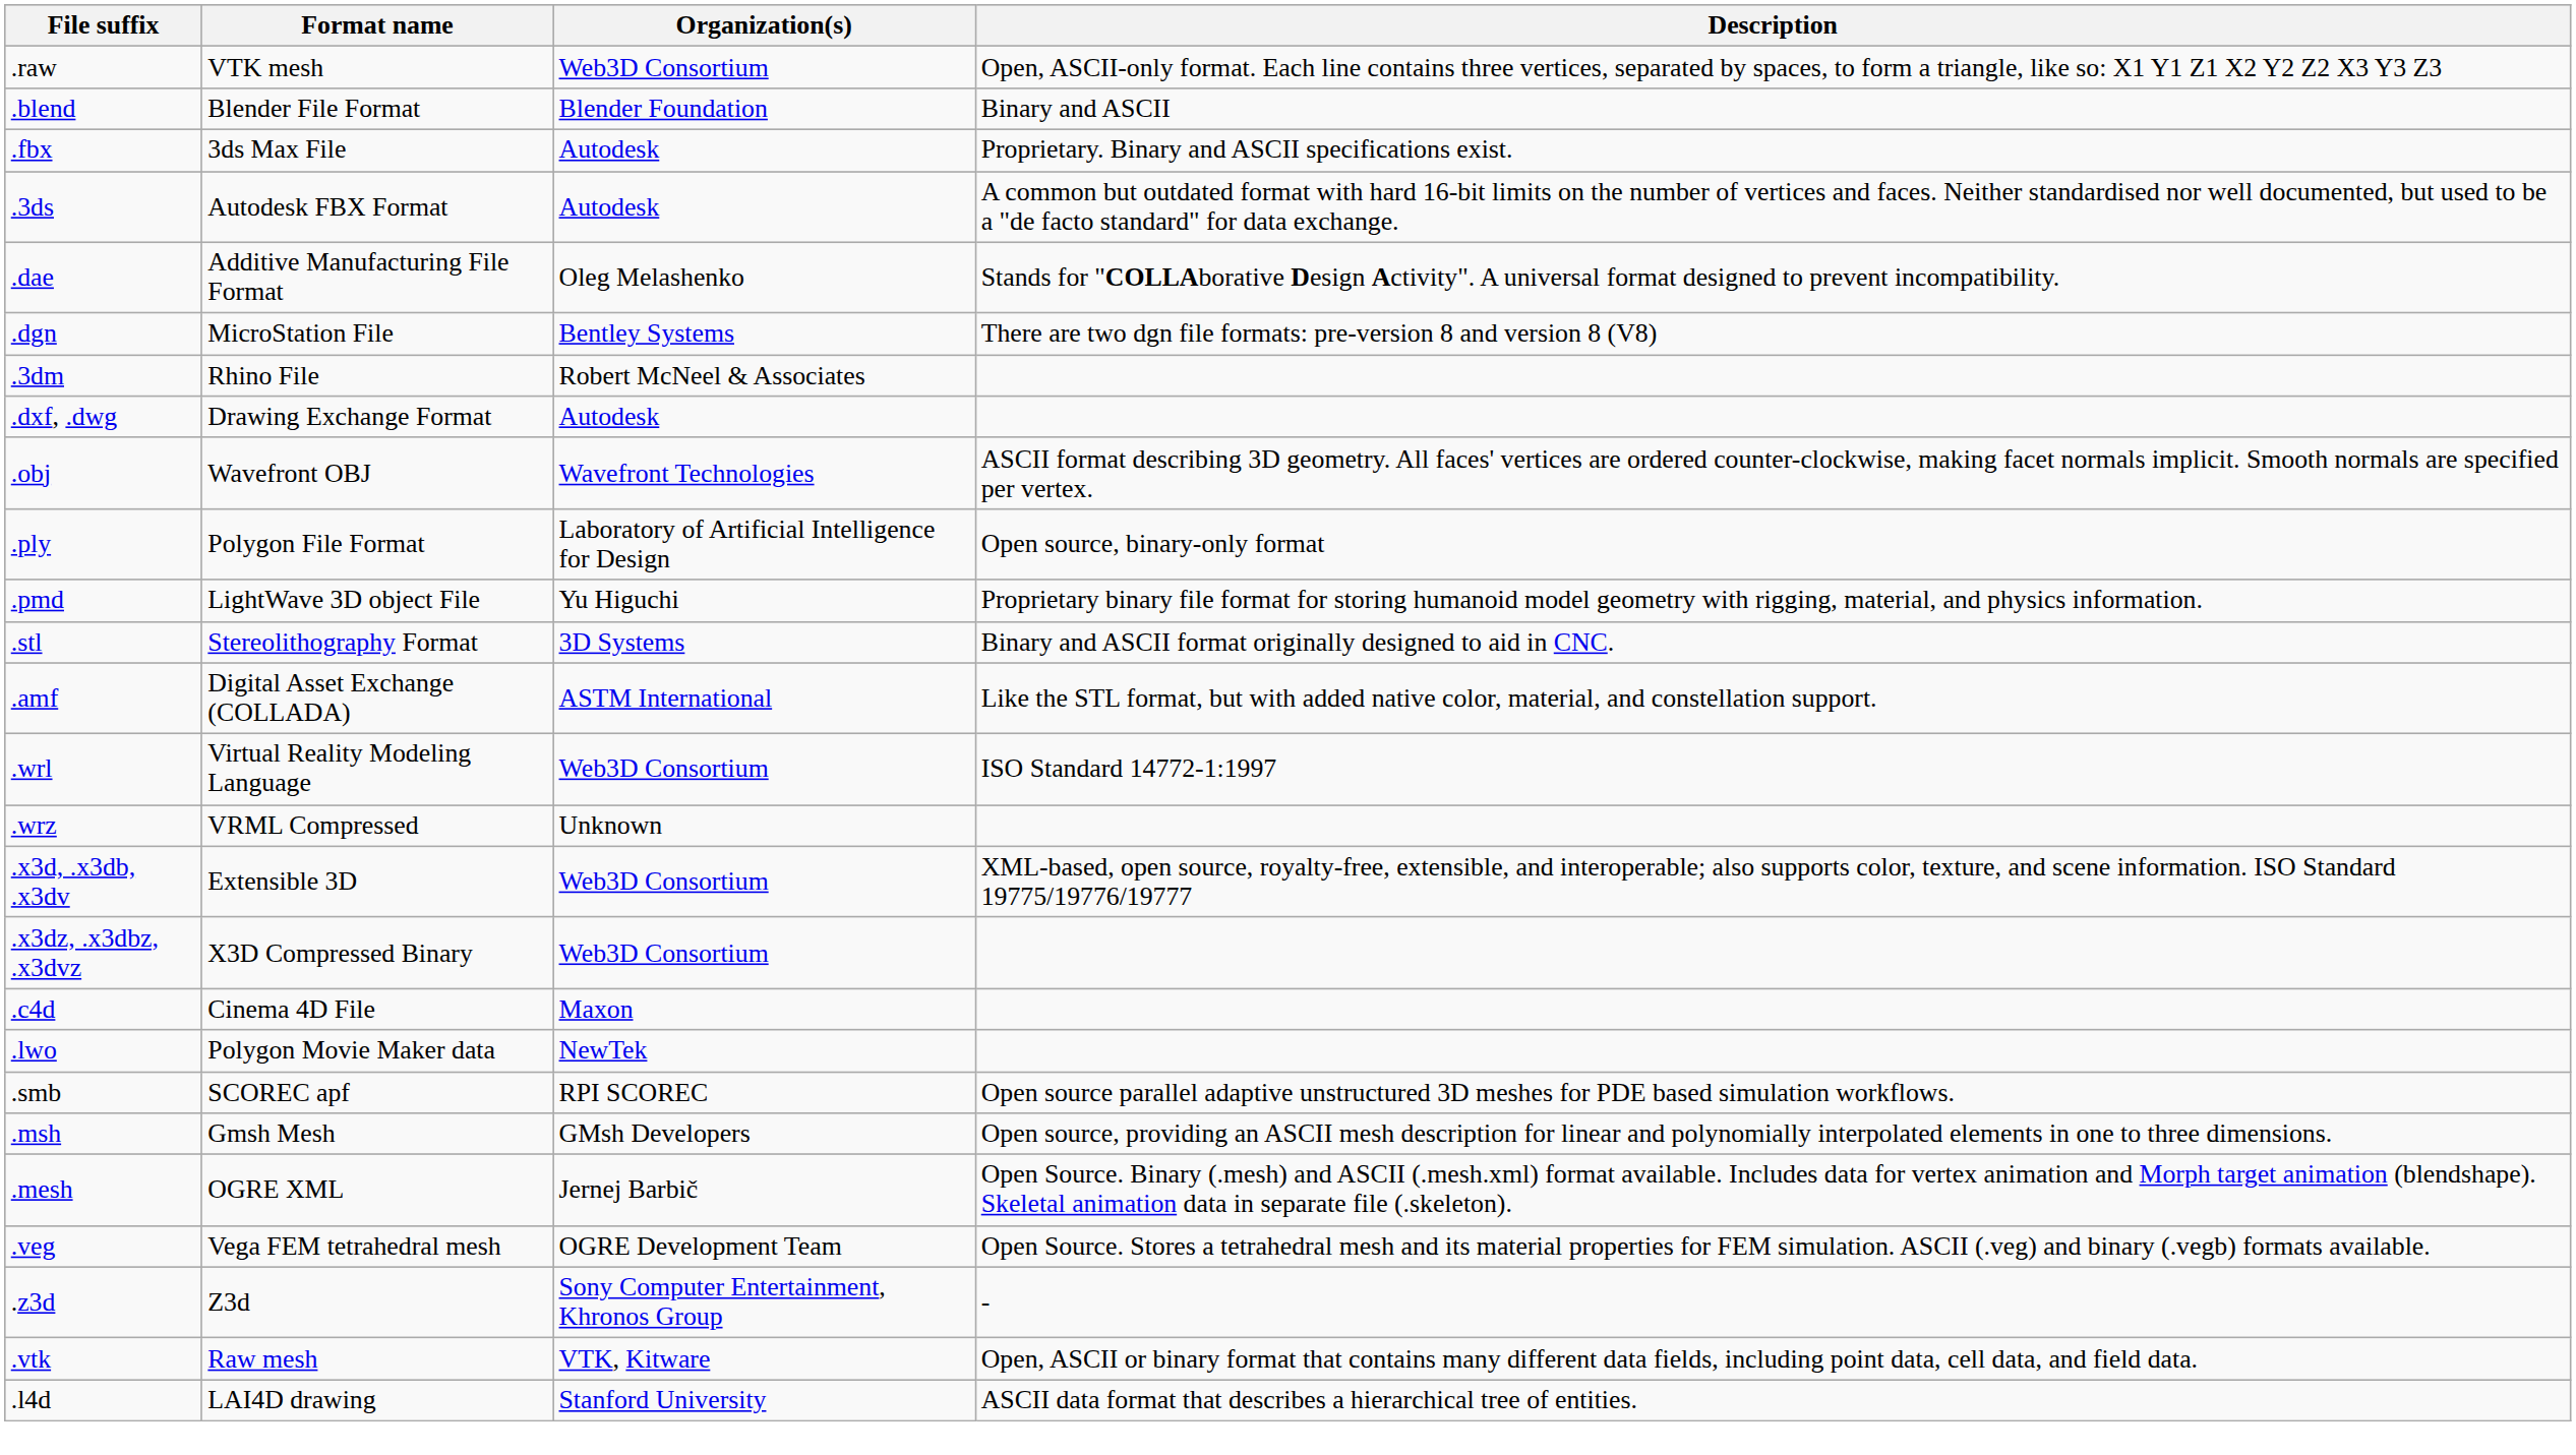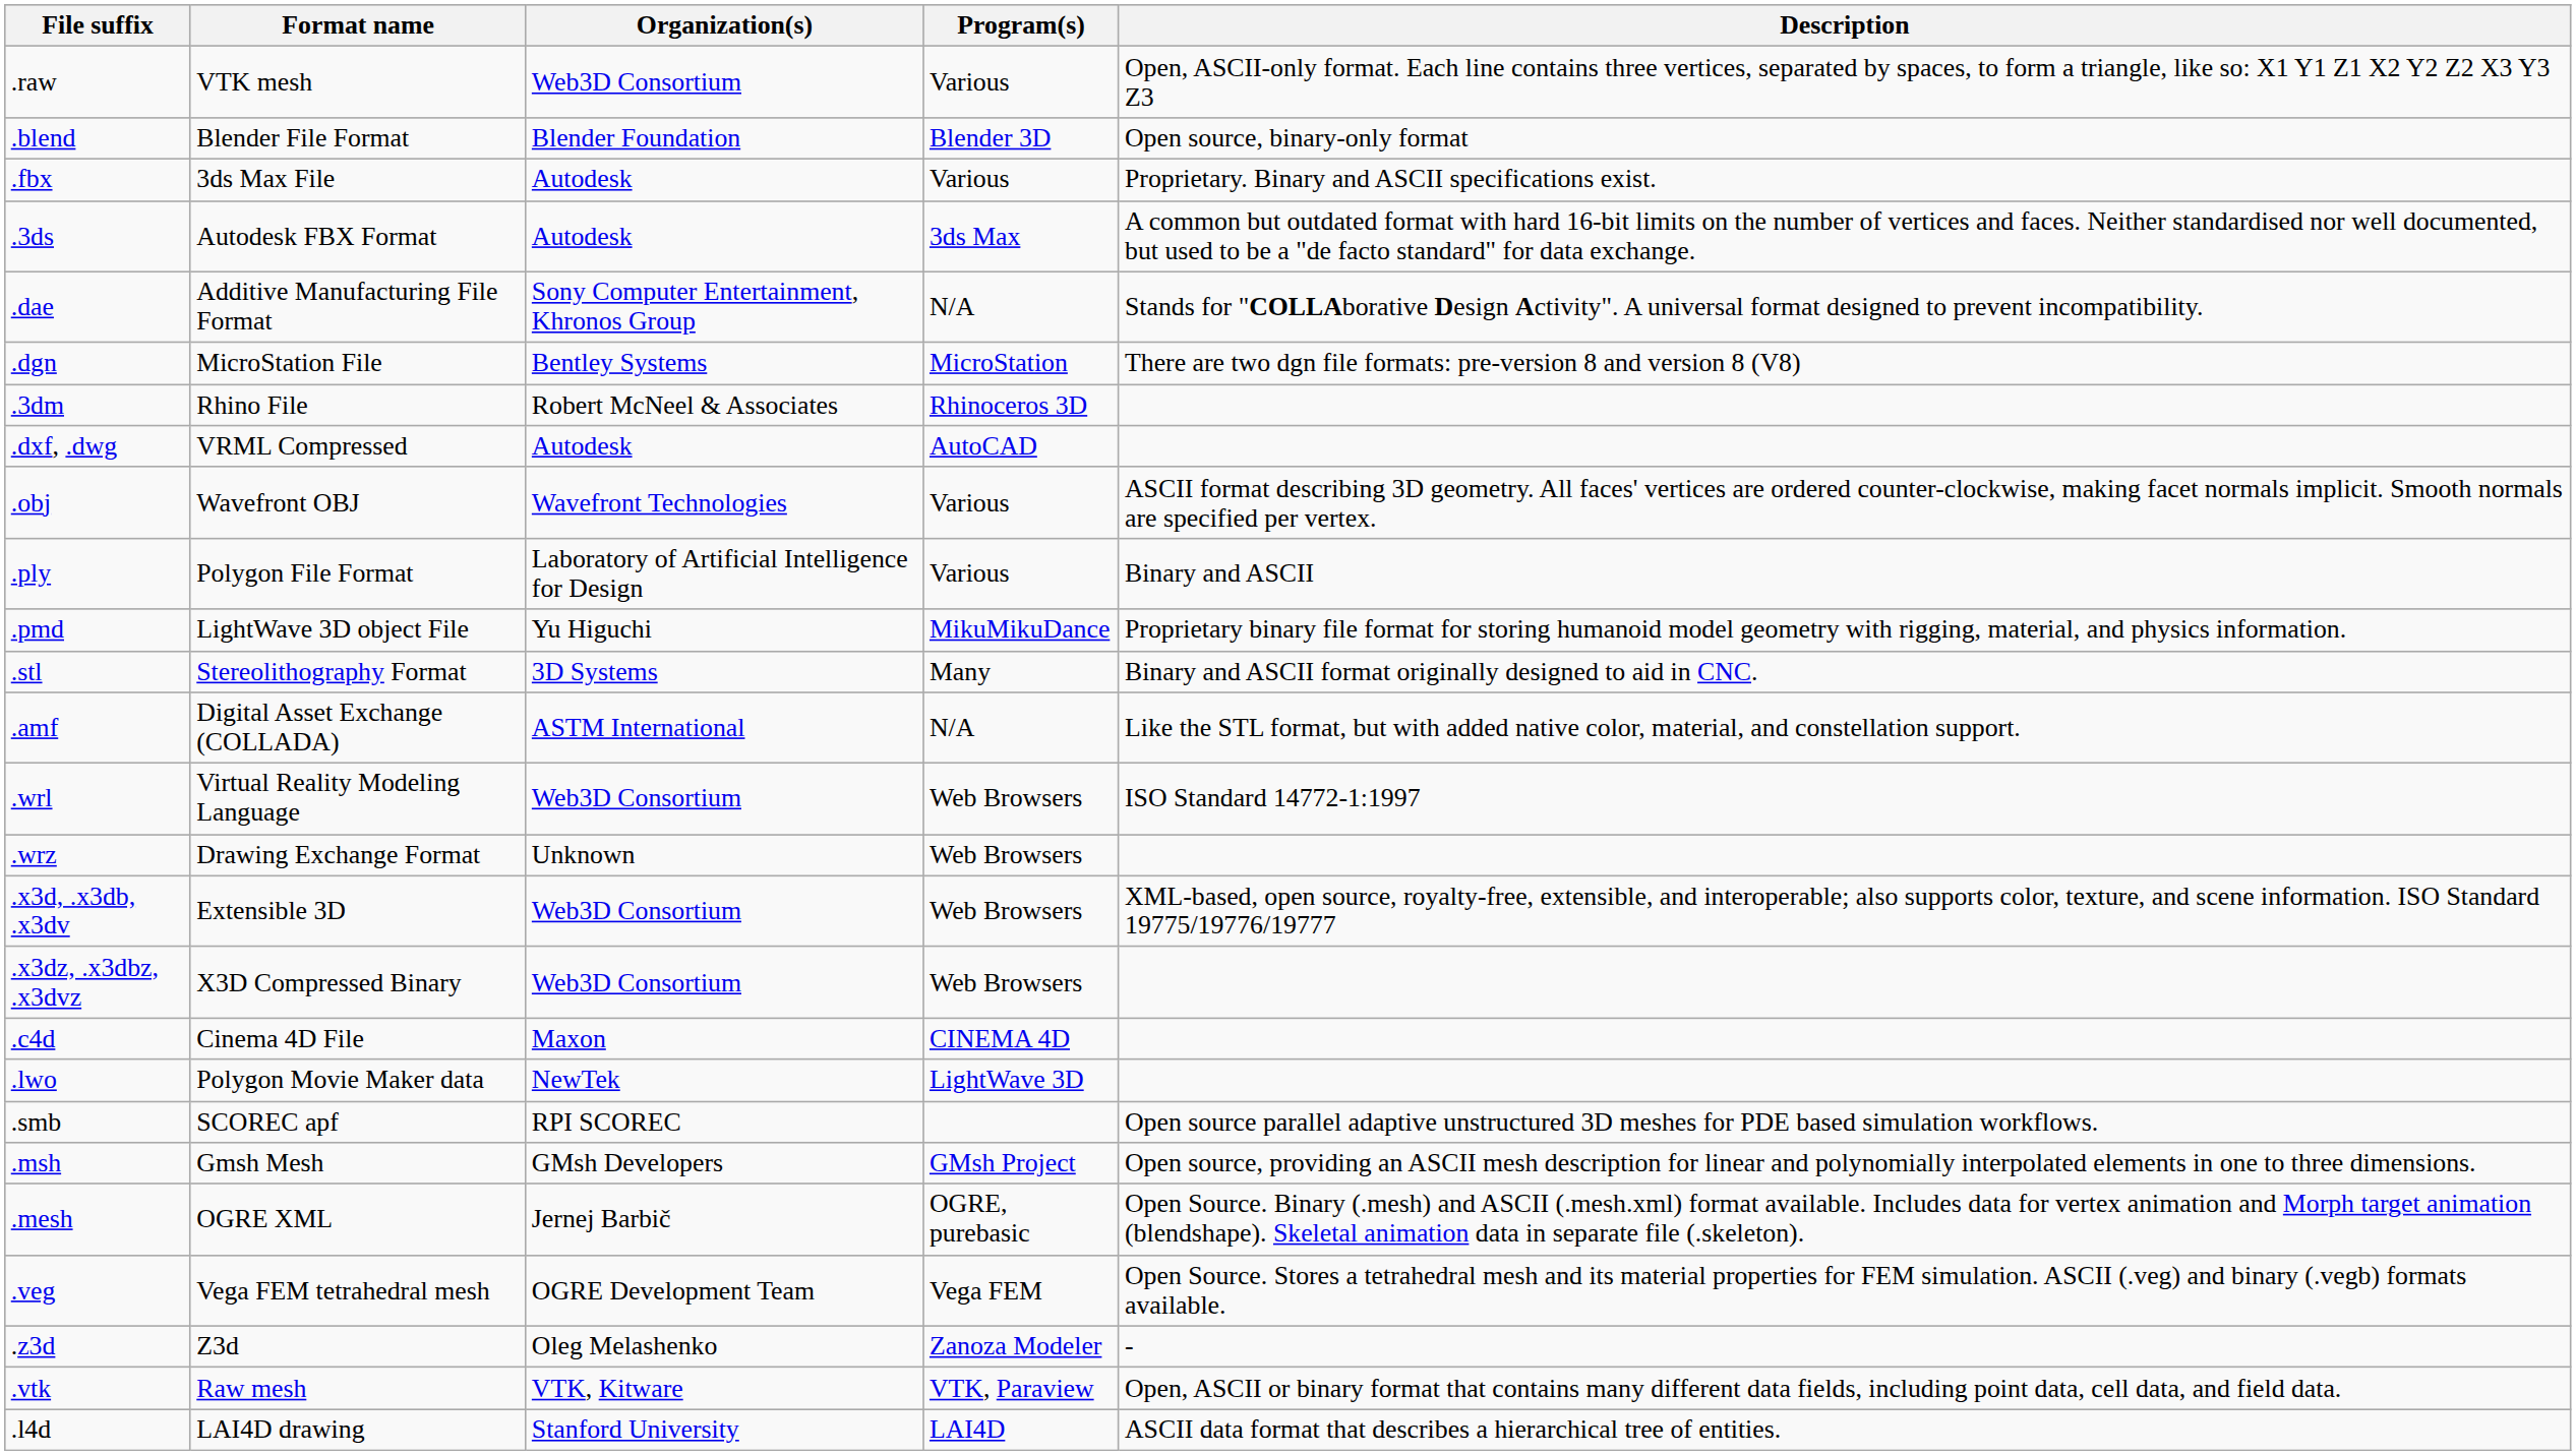 <table class="wikitable sortable">
 <tr>
 <th>File suffix</th>
 <th>Format name</th>
 <th>Organization(s)</th>
+<th>Program(s)</th>
 <th>Description</th>
 </tr>
 <tr>
 <td>.raw</td>
 <td>VTK mesh</td>
 <td><a href='#'>Web3D Consortium</a></td>
+<td>Various</td>
 <td>Open, ASCII-only format. Each line contains three vertices, separated by spaces, to form a triangle, like so: X1 Y1 Z1 X2 Y2 Z2 X3 Y3 Z3</td>
 </tr>
 <tr>
 <td><a href='#'>.blend</a></td>
 <td>Blender File Format</td>
 <td><a href='#'>Blender Foundation</a></td>
-<td>Binary and ASCII</td>
+<td><a href='#'>Blender 3D</a></td>
+<td>Open source, binary-only format</td>
 </tr>
 <tr>
 <td><a href='#'>.fbx</a></td>
 <td>3ds Max File</td>
 <td><a href='#'>Autodesk</a></td>
+<td>Various</td>
 <td>Proprietary. Binary and ASCII specifications exist.</td>
 </tr>
 <tr>
 <td><a href='#'>.3ds</a></td>
 <td>Autodesk FBX Format</td>
 <td><a href='#'>Autodesk</a></td>
+<td><a href='#'>3ds Max</a></td>
 <td>A common but outdated format with hard 16-bit limits on the number of vertices and faces. Neither standardised nor well documented, but used to be a "de facto standard" for data exchange.</td>
 </tr>
 <tr>
 <td><a href='#'>.dae</a></td>
 <td>Additive Manufacturing File Format</td>
-<td>Oleg Melashenko</td>
+<td><a href='#'>Sony Computer Entertainment</a>, <a href='#'>Khronos Group</a></td>
+<td>N/A</td>
 <td>Stands for "<strong>COLLA</strong>borative <strong>D</strong>esign <strong>A</strong>ctivity". A universal format designed to prevent incompatibility.</td>
 </tr>
 <tr>
 <td><a href='#'>.dgn</a></td>
 <td>MicroStation File</td>
 <td><a href='#'>Bentley Systems</a></td>
+<td><a href='#'>MicroStation</a></td>
 <td>There are two dgn file formats: pre-version 8 and version 8 (V8)</td>
 </tr>
 <tr>
 <td><a href='#'>.3dm</a></td>
 <td>Rhino File</td>
 <td>Robert McNeel & Associates</td>
+<td><a href='#'>Rhinoceros 3D</a></td>
 <td></td>
 </tr>
 <tr>
 <td><a href='#'>.dxf</a>, <a href='#'>.dwg</a></td>
-<td>Drawing Exchange Format</td>
+<td>VRML Compressed</td>
 <td><a href='#'>Autodesk</a></td>
+<td><a href='#'>AutoCAD</a></td>
 <td></td>
 </tr>
 <tr>
 <td><a href='#'>.obj</a></td>
 <td>Wavefront OBJ</td>
 <td><a href='#'>Wavefront Technologies</a></td>
+<td>Various</td>
 <td>ASCII format describing 3D geometry. All faces' vertices are ordered counter-clockwise, making facet normals implicit. Smooth normals are specified per vertex.</td>
 </tr>
 <tr>
 <td><a href='#'>.ply</a></td>
 <td>Polygon File Format</td>
 <td>Laboratory of Artificial Intelligence for Design</td>
-<td>Open source, binary-only format</td>
+<td>Various</td>
+<td>Binary and ASCII</td>
 </tr>
 <tr>
 <td><a href='#'>.pmd</a></td>
 <td>LightWave 3D object File</td>
 <td>Yu Higuchi</td>
+<td><a href='#'>MikuMikuDance</a></td>
 <td>Proprietary binary file format for storing humanoid model geometry with rigging, material, and physics information.</td>
 </tr>
 <tr>
 <td><a href='#'>.stl</a></td>
 <td><a href='#'>Stereolithography</a> Format</td>
 <td><a href='#'>3D Systems</a></td>
+<td>Many</td>
 <td>Binary and ASCII format originally designed to aid in <a href='#'>CNC</a>.</td>
 </tr>
 <tr>
 <td><a href='#'>.amf</a></td>
 <td>Digital Asset Exchange (COLLADA)</td>
 <td><a href='#'>ASTM International</a></td>
+<td>N/A</td>
 <td>Like the STL format, but with added native color, material, and constellation support.</td>
 </tr>
 <tr>
 <td><a href='#'>.wrl</a></td>
 <td>Virtual Reality Modeling Language</td>
 <td><a href='#'>Web3D Consortium</a></td>
+<td>Web Browsers</td>
 <td>ISO Standard 14772-1:1997</td>
 </tr>
 <tr>
 <td><a href='#'>.wrz</a></td>
-<td>VRML Compressed</td>
+<td>Drawing Exchange Format</td>
 <td>Unknown</td>
+<td>Web Browsers</td>
 <td></td>
 </tr>
 <tr>
 <td><a href='#'>.x3d, .x3db, .x3dv</a></td>
 <td>Extensible 3D</td>
 <td><a href='#'>Web3D Consortium</a></td>
+<td>Web Browsers</td>
 <td>XML-based, open source, royalty-free, extensible, and interoperable; also supports color, texture, and scene information. ISO Standard 19775/19776/19777</td>
 </tr>
 <tr>
 <td><a href='#'>.x3dz, .x3dbz, .x3dvz</a></td>
 <td>X3D Compressed Binary</td>
 <td><a href='#'>Web3D Consortium</a></td>
+<td>Web Browsers</td>
 <td></td>
 </tr>
 <tr>
 <td><a href='#'>.c4d</a></td>
 <td>Cinema 4D File</td>
 <td><a href='#'>Maxon</a></td>
+<td><a href='#'>CINEMA 4D</a></td>
 <td></td>
 </tr>
 <tr>
 <td><a href='#'>.lwo</a></td>
 <td>Polygon Movie Maker data</td>
 <td><a href='#'>NewTek</a></td>
+<td><a href='#'>LightWave 3D</a></td>
 <td></td>
 </tr>
 <tr>
 <td>.smb</td>
 <td>SCOREC apf</td>
 <td>RPI SCOREC</td>
+<td></td>
 <td>Open source parallel adaptive unstructured 3D meshes for PDE based simulation workflows.</td>
 </tr>
 <tr>
 <td><a href='#'>.msh</a></td>
 <td>Gmsh Mesh</td>
 <td>GMsh Developers</td>
+<td><a href='#'>GMsh Project</a></td>
 <td>Open source, providing an ASCII mesh description for linear and polynomially interpolated elements in one to three dimensions.</td>
 </tr>
 <tr>
 <td><a href='#'>.mesh</a></td>
 <td>OGRE XML</td>
 <td>Jernej Barbič</td>
+<td>OGRE, purebasic</td>
 <td>Open Source. Binary (.mesh) and ASCII (.mesh.xml) format available. Includes data for vertex animation and <a href='#'>Morph target animation</a> (blendshape). <a href='#'>Skeletal animation</a> data in separate file (.skeleton).</td>
 </tr>
 <tr>
 <td><a href='#'>.veg</a></td>
 <td>Vega FEM tetrahedral mesh</td>
 <td>OGRE Development Team</td>
+<td>Vega FEM</td>
 <td>Open Source. Stores a tetrahedral mesh and its material properties for FEM simulation. ASCII (.veg) and binary (.vegb) formats available.</td>
 </tr>
 <tr>
 <td>.<a href='#'>z3d</a></td>
 <td>Z3d</td>
-<td><a href='#'>Sony Computer Entertainment</a>, <a href='#'>Khronos Group</a></td>
+<td>Oleg Melashenko</td>
+<td><a href='#'>Zanoza Modeler</a></td>
 <td>-</td>
 </tr>
 <tr>
 <td><a href='#'>.vtk</a></td>
 <td><a href='#'>Raw mesh</a></td>
 <td><a href='#'>VTK</a>, <a href='#'>Kitware</a></td>
+<td><a href='#'>VTK</a>, <a href='#'>Paraview</a></td>
 <td>Open, ASCII or binary format that contains many different data fields, including point data, cell data, and field data.</td>
 </tr>
 <tr>
 <td>.l4d</td>
 <td>LAI4D drawing</td>
 <td><a href='#'>Stanford University</a></td>
+<td><a href='#'>LAI4D</a></td>
 <td>ASCII data format that describes a hierarchical tree of entities.</td>
 </tr>
 </table>
